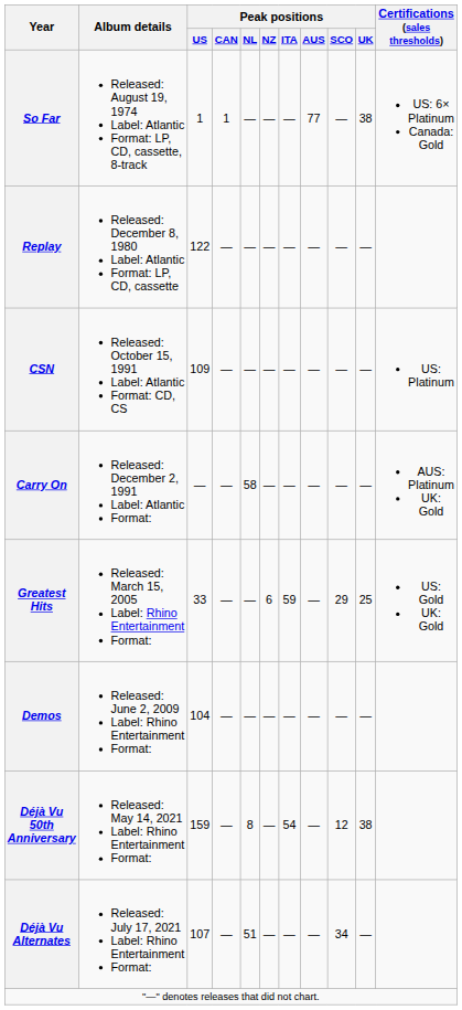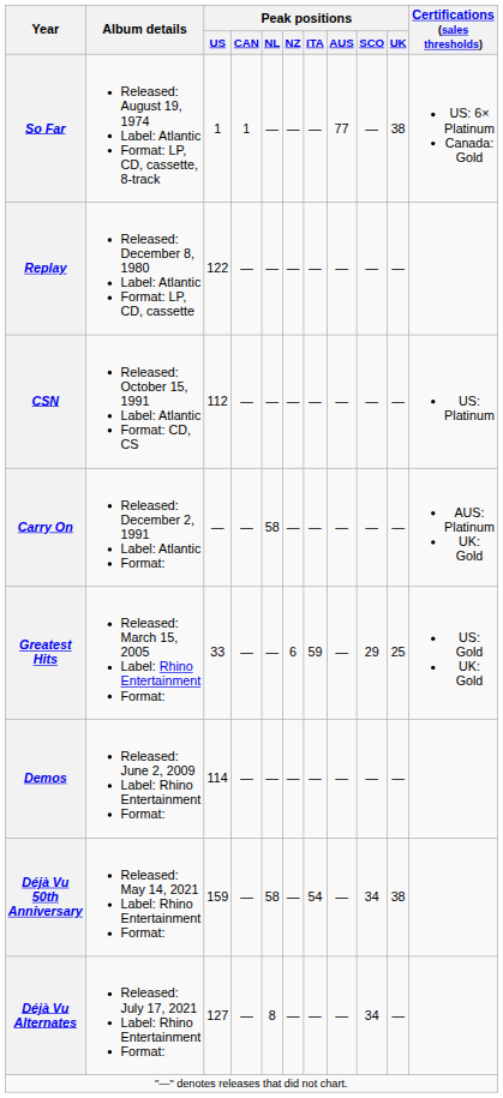 <table class="wikitable plainrowheaders" style="text-align:center;">
 <tr>
 <th rowspan="2">Year</th>
 <th rowspan="2">Album details</th>
 <th colspan="8">Peak positions</th>
 <th rowspan="2"><a href='#'>Certifications</a><br><small>(<a href='#'>sales thresholds</a>)</small></th>
 </tr>
 <tr>
 <th style="width:3em;font-size:90%;"><a href='#'>US</a><br></th>
 <th style="width:3em;font-size:90%;"><a href='#'>CAN</a><br></th>
 <th style="width:3em;font-size:90%;"><a href='#'>NL</a><br></th>
 <th style="width:3em;font-size:90%;"><a href='#'>NZ</a><br></th>
 <th style="width:3em;font-size:90%;"><a href='#'>ITA</a><br></th>
 <th style="width:3em;font-size:90%;"><a href='#'>AUS</a><br></th>
 <th style="width:3em;font-size:90%;"><a href='#'>SCO</a><br></th>
 <th style="width:3em;font-size:90%;"><a href='#'>UK</a><br></th>
 </tr>
 <tr>
 <th scope="row"><em><a href='#'>So Far</a></em></th>
 <td align="left"><br><ul><li>Released: August 19, 1974</li><li>Label: Atlantic</li><li>Format: LP, CD, cassette, 8-track</li></ul></td>
 <td>1</td>
 <td>1</td>
 <td>—</td>
 <td>—</td>
 <td>—</td>
 <td>77</td>
 <td>—</td>
 <td>38</td>
 <td><br><ul><li>US: 6× Platinum</li><li>Canada: Gold</li></ul></td>
 </tr>
 <tr>
 <th scope="row"><em><a href='#'>Replay</a></em></th>
 <td align="left"><br><ul><li>Released: December 8, 1980</li><li>Label: Atlantic</li><li>Format: LP, CD, cassette</li></ul></td>
 <td>122</td>
 <td>—</td>
 <td>—</td>
 <td>—</td>
 <td>—</td>
 <td>—</td>
 <td>—</td>
 <td>—</td>
 <td></td>
 </tr>
 <tr>
 <th scope="row"><em><a href='#'>CSN</a></em></th>
 <td align="left"><br><ul><li>Released: October 15, 1991</li><li>Label: Atlantic</li><li>Format: CD, CS</li></ul></td>
-<td>109</td>
+<td>112</td>
 <td>—</td>
 <td>—</td>
 <td>—</td>
 <td>—</td>
 <td>—</td>
 <td>—</td>
 <td>—</td>
 <td><br><ul><li>US: Platinum</li></ul></td>
 </tr>
 <tr>
 <th scope="row"><em><a href='#'>Carry On</a></em></th>
 <td align="left"><br><ul><li>Released: December 2, 1991</li><li>Label: Atlantic</li><li>Format: </li></ul></td>
 <td>—</td>
 <td>—</td>
 <td>58</td>
 <td>—</td>
 <td>—</td>
 <td>—</td>
 <td>—</td>
 <td>—</td>
 <td><br><ul><li>AUS: Platinum</li><li>UK: Gold</li></ul></td>
 </tr>
 <tr>
 <th scope="row"><em><a href='#'>Greatest Hits</a></em></th>
 <td align="left"><br><ul><li>Released: March 15, 2005</li><li>Label: <a href='#'>Rhino Entertainment</a></li><li>Format: </li></ul></td>
 <td>33</td>
 <td>—</td>
 <td>—</td>
 <td>6</td>
 <td>59</td>
 <td>—</td>
 <td>29</td>
 <td>25</td>
 <td><br><ul><li>US: Gold</li><li>UK: Gold</li></ul></td>
 </tr>
 <tr>
 <th scope="row"><em><a href='#'>Demos</a></em></th>
 <td align="left"><br><ul><li>Released: June 2, 2009</li><li>Label: Rhino Entertainment</li><li>Format: </li></ul></td>
-<td>104</td>
+<td>114</td>
 <td>—</td>
 <td>—</td>
 <td>—</td>
 <td>—</td>
 <td>—</td>
 <td>—</td>
 <td>—</td>
 <td></td>
 </tr>
 <tr>
 <th scope="row"><em><a href='#'>Déjà Vu 50th Anniversary</a></em></th>
 <td align="left"><br><ul><li>Released: May 14, 2021</li><li>Label: Rhino Entertainment</li><li>Format: </li></ul></td>
 <td>159</td>
 <td>—</td>
-<td>8</td>
+<td>58</td>
 <td>—</td>
 <td>54</td>
 <td>—</td>
-<td>12</td>
+<td>34</td>
 <td>38</td>
 <td></td>
 </tr>
 <tr>
 <th scope="row"><em><a href='#'>Déjà Vu Alternates</a></em></th>
 <td align="left"><br><ul><li>Released: July 17, 2021</li><li>Label: Rhino Entertainment</li><li>Format: </li></ul></td>
-<td>107</td>
+<td>127</td>
 <td>—</td>
-<td>51</td>
+<td>8</td>
 <td>—</td>
 <td>—</td>
 <td>—</td>
 <td>34</td>
 <td>—</td>
 <td></td>
 </tr>
 <tr>
 <td colspan="11" style="font-size:85%">"—" denotes releases that did not chart.</td>
 </tr>
 </table>
